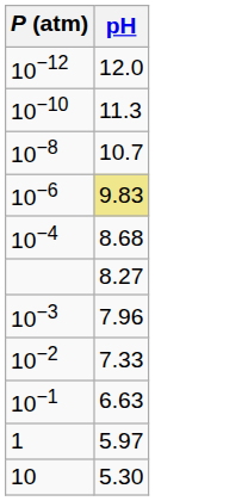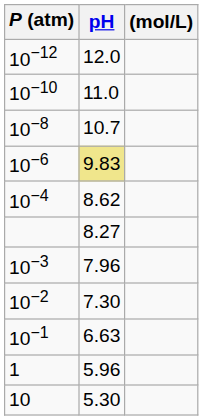 <table class="wikitable floatright">
 <tr>
 <th><em>P</em><sub></sub> (atm)</th>
 <th><a href='#'>pH</a></th>
+<th> (mol/L)</th>
 </tr>
 <tr>
 <td>10<sup>−12</sup></td>
 <td>12.0</td>
+<td></td>
 </tr>
 <tr>
 <td>10<sup>−10</sup></td>
-<td>11.3</td>
+<td>11.0</td>
+<td></td>
 </tr>
 <tr>
 <td>10<sup>−8</sup></td>
 <td>10.7</td>
+<td></td>
 </tr>
 <tr>
 <td>10<sup>−6</sup></td>
 <td style="background: khaki;">9.83</td>
+<td></td>
 </tr>
 <tr>
 <td>10<sup>−4</sup></td>
-<td>8.68</td>
+<td>8.62</td>
+<td></td>
 </tr>
 <tr>
 <td></td>
 <td>8.27</td>
+<td></td>
 </tr>
 <tr>
 <td>10<sup>−3</sup></td>
 <td>7.96</td>
+<td></td>
 </tr>
 <tr>
 <td>10<sup>−2</sup></td>
-<td>7.33</td>
+<td>7.30</td>
+<td></td>
 </tr>
 <tr>
 <td>10<sup>−1</sup></td>
 <td>6.63</td>
+<td></td>
 </tr>
 <tr>
 <td>1</td>
-<td>5.97</td>
+<td>5.96</td>
+<td></td>
 </tr>
 <tr>
 <td>10</td>
 <td>5.30</td>
+<td></td>
 </tr>
 </table>
